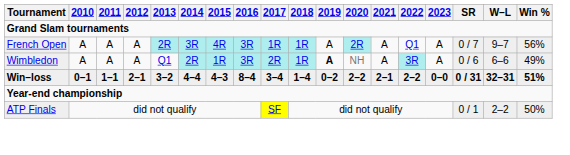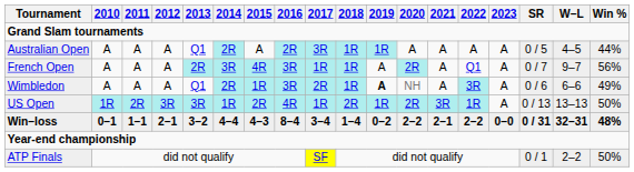 <table class=wikitable style=text-align:center>
 <tr>
 <th>Tournament</th>
 <th><a href='#'>2010</a></th>
 <th><a href='#'>2011</a></th>
 <th><a href='#'>2012</a></th>
 <th><a href='#'>2013</a></th>
 <th><a href='#'>2014</a></th>
 <th><a href='#'>2015</a></th>
 <th><a href='#'>2016</a></th>
 <th><a href='#'>2017</a></th>
 <th><a href='#'>2018</a></th>
 <th><a href='#'>2019</a></th>
 <th><a href='#'>2020</a></th>
 <th><a href='#'>2021</a></th>
 <th><a href='#'>2022</a></th>
 <th><a href='#'>2023</a></th>
 <th>SR</th>
 <th>W–L</th>
 <th>Win %</th>
 </tr>
 <tr>
 <td colspan="18" style="text-align:left"><strong>Grand Slam tournaments</strong></td>
+</tr>
+<tr>
+<td style=background:#efefef;text-align:left><a href='#'>Australian Open</a></td>
+<td>A</td>
+<td>A</td>
+<td>A</td>
+<td><a href='#'>Q1</a></td>
+<td style=background:#afeeee><a href='#'>2R</a></td>
+<td>A</td>
+<td style=background:#afeeee><a href='#'>2R</a></td>
+<td style=background:#afeeee><a href='#'>3R</a></td>
+<td style=background:#afeeee><a href='#'>1R</a></td>
+<td style=background:#afeeee><a href='#'>1R</a></td>
+<td>A</td>
+<td>A</td>
+<td>A</td>
+<td>A</td>
+<td style=background:#efefef>0 / 5</td>
+<td style=background:#efefef>4–5</td>
+<td style=background:#efefef>44%</td>
 </tr>
 <tr>
 <td style=background:#efefef;text-align:left><a href='#'>French Open</a></td>
 <td>A</td>
 <td>A</td>
 <td>A</td>
 <td style=background:#afeeee><a href='#'>2R</a></td>
 <td style=background:#afeeee><a href='#'>3R</a></td>
 <td style=background:#afeeee><a href='#'>4R</a></td>
 <td style=background:#afeeee><a href='#'>3R</a></td>
 <td style=background:#afeeee><a href='#'>1R</a></td>
 <td style=background:#afeeee><a href='#'>1R</a></td>
 <td>A</td>
 <td style=background:#afeeee><a href='#'>2R</a></td>
 <td>A</td>
 <td><a href='#'>Q1</a></td>
 <td>A</td>
 <td style=background:#efefef>0 / 7</td>
 <td style=background:#efefef>9–7</td>
 <td style=background:#efefef>56%</td>
 </tr>
 <tr>
 <td style=background:#efefef;text-align:left><a href='#'>Wimbledon</a></td>
 <td>A</td>
 <td>A</td>
 <td>A</td>
 <td><a href='#'>Q1</a></td>
 <td style=background:#afeeee><a href='#'>2R</a></td>
 <td style=background:#afeeee><a href='#'>1R</a></td>
 <td style=background:#afeeee><a href='#'>3R</a></td>
 <td style=background:#afeeee><a href='#'>2R</a></td>
 <td style=background:#afeeee><a href='#'>1R</a></td>
 <td><strong>A</strong></td>
 <td style=color:#767676>NH</td>
 <td>A</td>
 <td style=background:#afeeee><a href='#'>3R</a></td>
 <td>A</td>
 <td style=background:#efefef>0 / 6</td>
 <td style=background:#efefef>6–6</td>
 <td style=background:#efefef>49%</td>
 </tr>
+<tr>
+<td style=background:#efefef;text-align:left><a href='#'>US Open</a></td>
+<td style=background:#afeeee><a href='#'>1R</a></td>
+<td style=background:#afeeee><a href='#'>2R</a></td>
+<td style=background:#afeeee><a href='#'>3R</a></td>
+<td style=background:#afeeee><a href='#'>3R</a></td>
+<td style=background:#afeeee><a href='#'>1R</a></td>
+<td style=background:#afeeee><a href='#'>2R</a></td>
+<td style=background:#afeeee><a href='#'>4R</a></td>
+<td style=background:#afeeee><a href='#'>1R</a></td>
+<td style=background:#afeeee><a href='#'>2R</a></td>
+<td style=background:#afeeee><a href='#'>1R</a></td>
+<td style=background:#afeeee><a href='#'>2R</a></td>
+<td style=background:#afeeee><a href='#'>3R</a></td>
+<td style=background:#afeeee><a href='#'>1R</a></td>
+<td>A</td>
+<td style=background:#efefef>0 / 13</td>
+<td style=background:#efefef>13–13</td>
+<td style=background:#efefef>50%</td>
+</tr>
 <tr style=font-weight:bold;background:#efefef>
 <td style=text-align:left>Win–loss</td>
 <td>0–1</td>
 <td>1–1</td>
 <td>2–1</td>
 <td>3–2</td>
 <td>4–4</td>
 <td>4–3</td>
 <td>8–4</td>
 <td>3–4</td>
 <td>1–4</td>
 <td>0–2</td>
 <td>2–2</td>
 <td>2–1</td>
 <td>2–2</td>
 <td>0–0</td>
 <td>0 / 31</td>
 <td>32–31</td>
-<td>51%</td>
+<td>48%</td>
 </tr>
 <tr>
 <td colspan="18" style="text-align:left"><strong>Year-end championship</strong></td>
 </tr>
 <tr>
 <td style=background:#efefef;text-align:left><a href='#'>ATP Finals</a></td>
 <td colspan=7>did not qualify</td>
 <td style=background:yellow><a href='#'>SF</a></td>
 <td colspan=6>did not qualify</td>
 <td style=background:#efefef>0 / 1</td>
 <td style=background:#efefef>2–2</td>
 <td style=background:#efefef>50%</td>
 </tr>
 </table>
